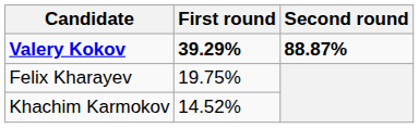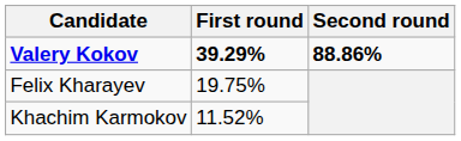 <table class="wikitable sortable">
 <tr>
 <th>Candidate</th>
 <th>First round</th>
 <th>Second round</th>
 </tr>
 <tr>
 <td><strong><a href='#'>Valery Kokov</a></strong></td>
 <td><strong>39.29%</strong></td>
-<td><strong>88.87%</strong></td>
+<td><strong>88.86%</strong></td>
 </tr>
 <tr>
 <td>Felix Kharayev</td>
 <td>19.75%</td>
 <th rowspan=2></th>
 </tr>
 <tr>
 <td>Khachim Karmokov</td>
-<td>14.52%</td>
+<td>11.52%</td>
 </tr>
 </table>
